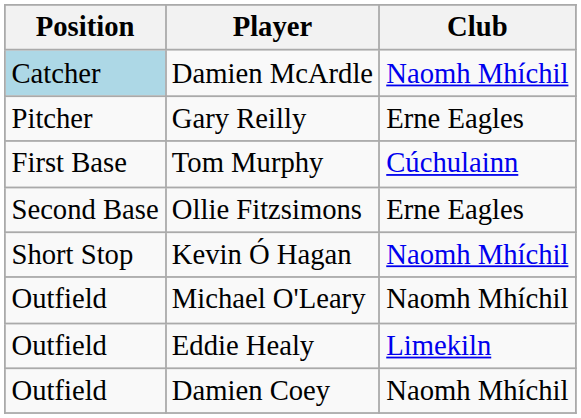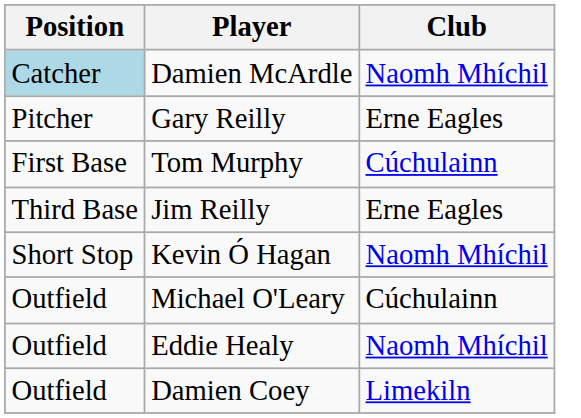 <table class="wikitable">
 <tr>
 <th>Position</th>
 <th>Player</th>
 <th>Club</th>
 </tr>
 <tr>
 <td style="background: lightblue;">Catcher</td>
 <td>Damien McArdle</td>
 <td><a href='#'>Naomh Mhíchil</a></td>
 </tr>
 <tr>
 <td>Pitcher</td>
 <td>Gary Reilly</td>
 <td>Erne Eagles</td>
 </tr>
 <tr>
 <td>First Base</td>
 <td>Tom Murphy</td>
 <td><a href='#'>Cúchulainn</a></td>
 </tr>
 <tr>
-<td>Second Base</td>
-<td>Ollie Fitzsimons</td>
+<td>Third Base</td>
+<td>Jim Reilly</td>
 <td>Erne Eagles</td>
 </tr>
 <tr>
 <td>Short Stop</td>
 <td>Kevin Ó Hagan</td>
 <td><a href='#'>Naomh Mhíchil</a></td>
 </tr>
 <tr>
 <td>Outfield</td>
 <td>Michael O'Leary</td>
-<td>Naomh Mhíchil</td>
+<td>Cúchulainn</td>
 </tr>
 <tr>
 <td>Outfield</td>
 <td>Eddie Healy</td>
-<td><a href='#'>Limekiln</a></td>
+<td><a href='#'>Naomh Mhíchil</a></td>
 </tr>
 <tr>
 <td>Outfield</td>
 <td>Damien Coey</td>
-<td>Naomh Mhíchil</td>
+<td><a href='#'>Limekiln</a></td>
 </tr>
 </table>
